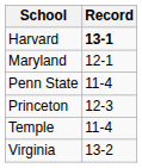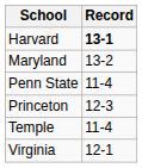 <table class="wikitable sortable">
 <tr>
 <th>School</th>
 <th>Record</th>
 </tr>
 <tr>
 <td>Harvard</td>
 <td><strong>13-1</strong></td>
 </tr>
 <tr>
 <td>Maryland</td>
-<td>12-1</td>
+<td>13-2</td>
 </tr>
 <tr>
 <td>Penn State</td>
 <td>11-4</td>
 </tr>
 <tr>
 <td>Princeton</td>
 <td>12-3</td>
 </tr>
 <tr>
 <td>Temple</td>
 <td>11-4</td>
 </tr>
 <tr>
 <td>Virginia</td>
-<td>13-2</td>
+<td>12-1</td>
 </tr>
 </table>
